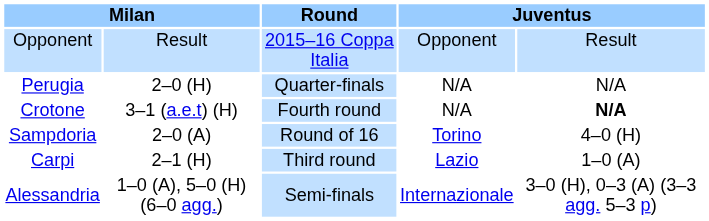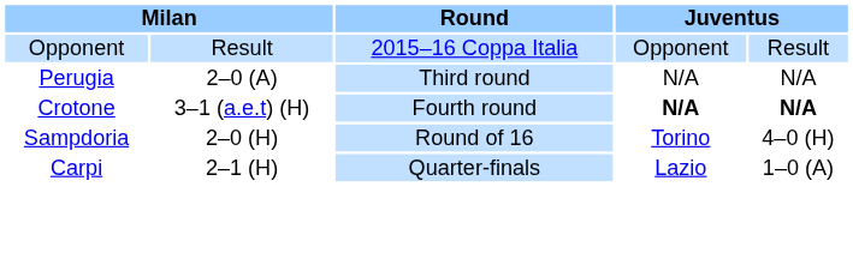 <table width="100%" style="text-align:center">
 <tr valign=top bgcolor=#99ccff>
 <th colspan=2 style="width:1*">Milan</th>
 <th>Round</th>
 <th colspan=2 style="width:1*">Juventus</th>
 </tr>
 <tr valign=top bgcolor=#c1e0ff>
 <td>Opponent</td>
 <td>Result</td>
 <td bgcolor=#c1e0ff><a href='#'>2015–16 Coppa Italia</a></td>
 <td>Opponent</td>
 <td>Result</td>
 </tr>
 <tr>
 <td><a href='#'>Perugia</a></td>
-<td>2–0 (H)</td>
-<td bgcolor=#c1e0ff>Quarter-finals</td>
+<td>2–0 (A)</td>
+<td bgcolor=#c1e0ff>Third round</td>
 <td>N/A</td>
 <td>N/A</td>
 </tr>
 <tr>
 <td><a href='#'>Crotone</a></td>
 <td>3–1 (<a href='#'>a.e.t</a>) (H)</td>
 <td bgcolor=#c1e0ff>Fourth round</td>
-<td>N/A</td>
+<td><strong>N/A</strong></td>
 <td><strong>N/A</strong></td>
 </tr>
 <tr>
 <td><a href='#'>Sampdoria</a></td>
-<td>2–0 (A)</td>
+<td>2–0 (H)</td>
 <td bgcolor=#c1e0ff>Round of 16</td>
 <td><a href='#'>Torino</a></td>
 <td>4–0 (H)</td>
 </tr>
 <tr>
 <td><a href='#'>Carpi</a></td>
 <td>2–1 (H)</td>
-<td bgcolor=#c1e0ff>Third round</td>
+<td bgcolor=#c1e0ff>Quarter-finals</td>
 <td><a href='#'>Lazio</a></td>
 <td>1–0 (A)</td>
 </tr>
-<tr>
-<td><a href='#'>Alessandria</a></td>
-<td>1–0 (A), 5–0 (H) (6–0 <a href='#'>agg.</a>)</td>
-<td bgcolor=#c1e0ff>Semi-finals</td>
-<td><a href='#'>Internazionale</a></td>
-<td>3–0 (H), 0–3 (A) (3–3 <a href='#'>agg.</a> 5–3 <a href='#'>p</a>)</td>
-</tr>
 </table>
